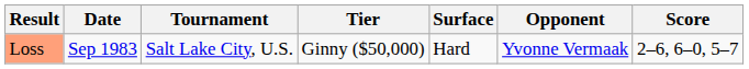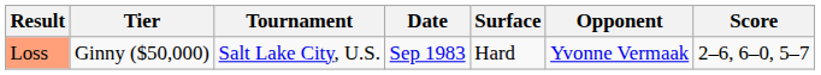 <table class="sortable wikitable">
 <tr>
 <th>Result</th>
+<th>Tier</th>
+<th>Tournament</th>
 <th>Date</th>
-<th>Tournament</th>
-<th>Tier</th>
 <th>Surface</th>
 <th>Opponent</th>
 <th class="unsortable">Score</th>
 </tr>
 <tr>
 <td style="background:#FFA07A;">Loss</td>
+<td>Ginny ($50,000)</td>
+<td><a href='#'>Salt Lake City</a>, U.S.</td>
 <td><a href='#'>Sep 1983</a></td>
-<td><a href='#'>Salt Lake City</a>, U.S.</td>
-<td>Ginny ($50,000)</td>
 <td>Hard</td>
 <td> <a href='#'>Yvonne Vermaak</a></td>
 <td>2–6, 6–0, 5–7</td>
 </tr>
 </table>
